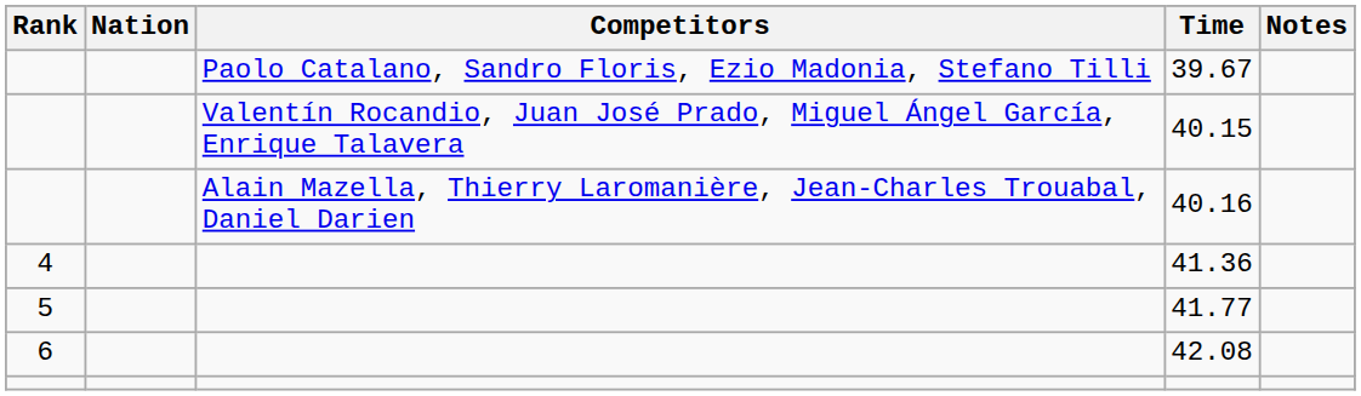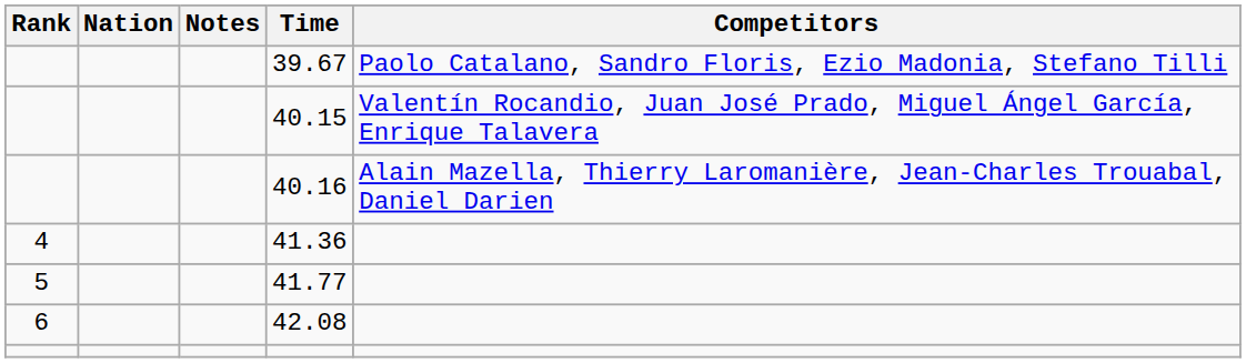 <table class="wikitable sortable" style="text-align:center; font-size:95%">
 <tr>
 <th>Rank</th>
 <th>Nation</th>
+<th>Notes</th>
+<th>Time</th>
 <th>Competitors</th>
-<th>Time</th>
-<th>Notes</th>
 </tr>
 <tr>
 <td></td>
 <td align=left></td>
+<td></td>
+<td>39.67</td>
 <td align=left><a href='#'>Paolo Catalano</a>, <a href='#'>Sandro Floris</a>, <a href='#'>Ezio Madonia</a>, <a href='#'>Stefano Tilli</a></td>
-<td>39.67</td>
-<td></td>
 </tr>
 <tr>
 <td></td>
 <td align=left></td>
+<td></td>
+<td>40.15</td>
 <td align=left><a href='#'>Valentín Rocandio</a>, <a href='#'>Juan José Prado</a>, <a href='#'>Miguel Ángel García</a>, <a href='#'>Enrique Talavera</a></td>
-<td>40.15</td>
-<td></td>
 </tr>
 <tr>
 <td></td>
 <td align=left></td>
+<td></td>
+<td>40.16</td>
 <td align=left><a href='#'>Alain Mazella</a>, <a href='#'>Thierry Laromanière</a>, <a href='#'>Jean-Charles Trouabal</a>, <a href='#'>Daniel Darien</a></td>
-<td>40.16</td>
-<td></td>
 </tr>
 <tr>
 <td>4</td>
 <td align=left></td>
+<td></td>
+<td>41.36</td>
 <td align=left></td>
-<td>41.36</td>
-<td></td>
 </tr>
 <tr>
 <td>5</td>
 <td align=left></td>
+<td></td>
+<td>41.77</td>
 <td align=left></td>
-<td>41.77</td>
-<td></td>
 </tr>
 <tr>
 <td>6</td>
 <td align=left></td>
+<td></td>
+<td>42.08</td>
 <td align=left></td>
-<td>42.08</td>
-<td></td>
 </tr>
 <tr>
 <td></td>
 <td align=left></td>
-<td align=left></td>
 <td></td>
 <td></td>
+<td align=left></td>
 </tr>
 </table>
